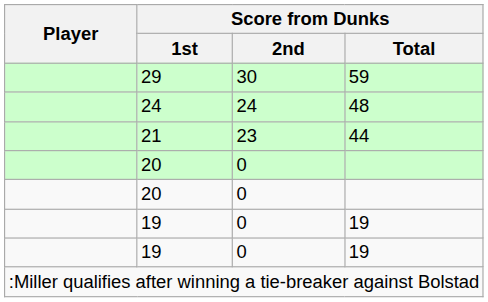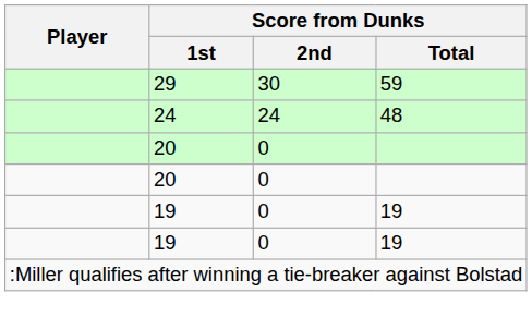 <table class="wikitable sortable">
 <tr>
 <th rowspan=2>Player</th>
 <th colspan=3>Score from Dunks</th>
 </tr>
 <tr>
 <th>1st</th>
 <th>2nd</th>
 <th>Total</th>
 </tr>
 <tr bgcolor=#ccffcc>
 <td></td>
 <td>29</td>
 <td>30</td>
 <td>59</td>
 </tr>
 <tr bgcolor=#ccffcc>
 <td></td>
 <td>24</td>
 <td>24</td>
 <td>48</td>
-</tr>
-<tr bgcolor=#ccffcc>
-<td></td>
-<td>21</td>
-<td>23</td>
-<td>44</td>
 </tr>
 <tr bgcolor=#ccffcc>
 <td></td>
 <td>20</td>
 <td>0</td>
 <td></td>
 </tr>
 <tr>
 <td></td>
 <td>20</td>
 <td>0</td>
 <td></td>
 </tr>
 <tr>
 <td></td>
 <td>19</td>
 <td>0</td>
 <td>19</td>
 </tr>
 <tr>
 <td></td>
 <td>19</td>
 <td>0</td>
 <td>19</td>
 </tr>
 <tr class="sortbottom">
 <td colspan=4>:Miller qualifies after winning a tie-breaker against Bolstad</td>
 </tr>
 </table>
